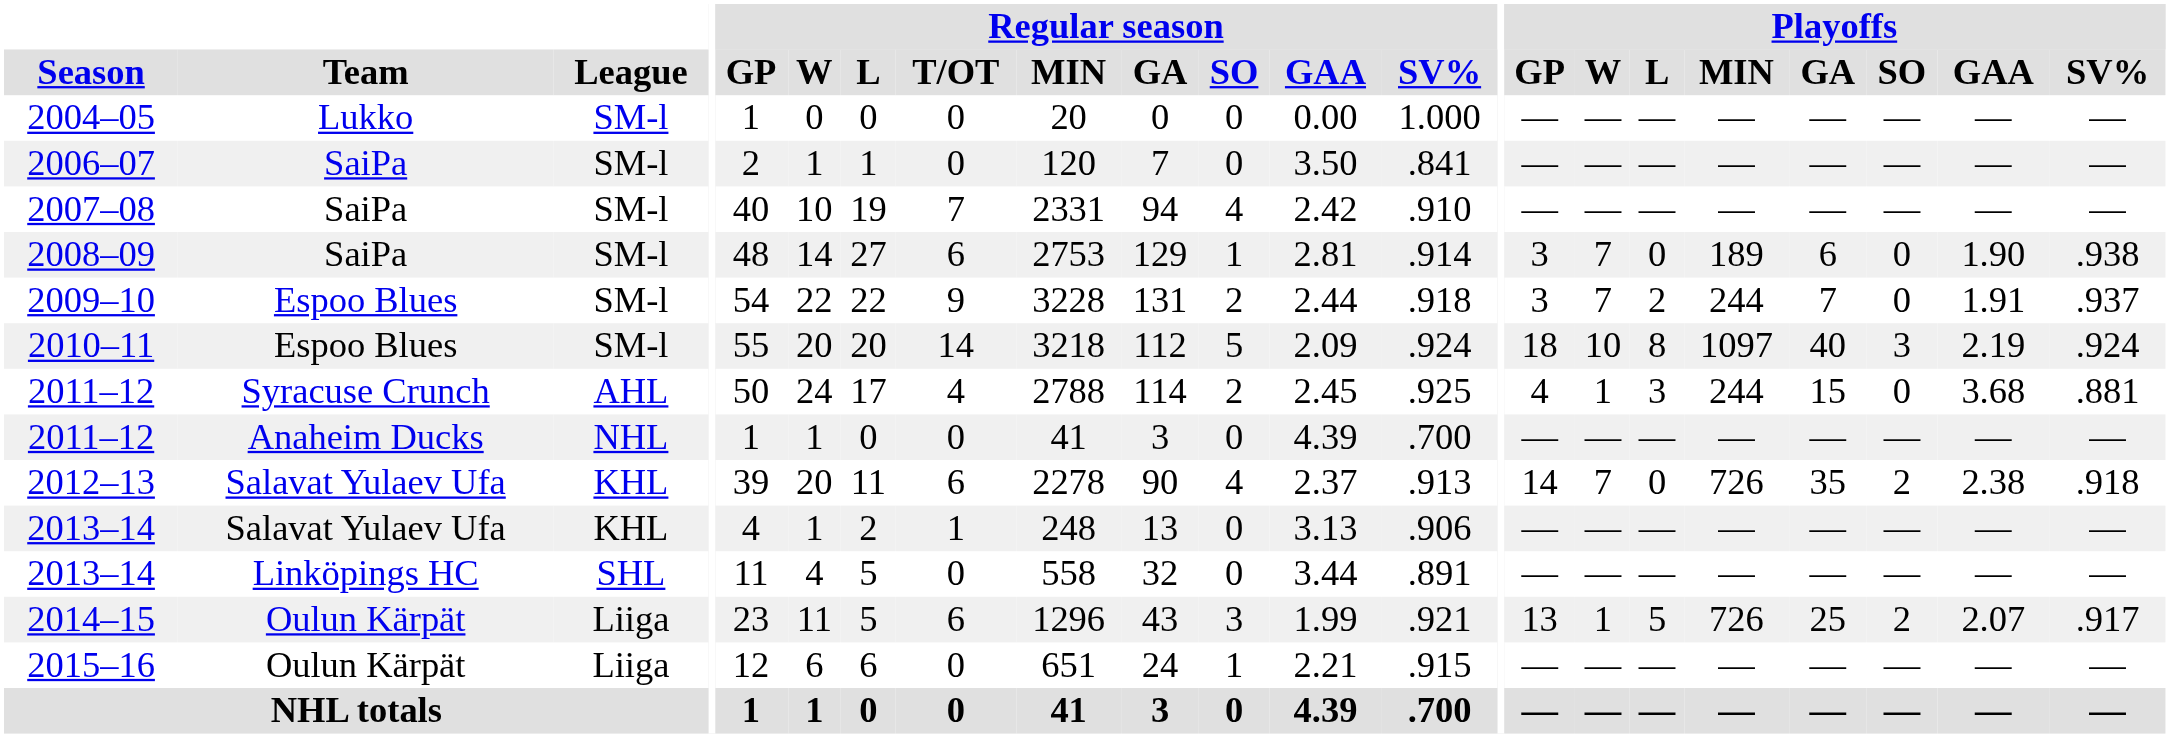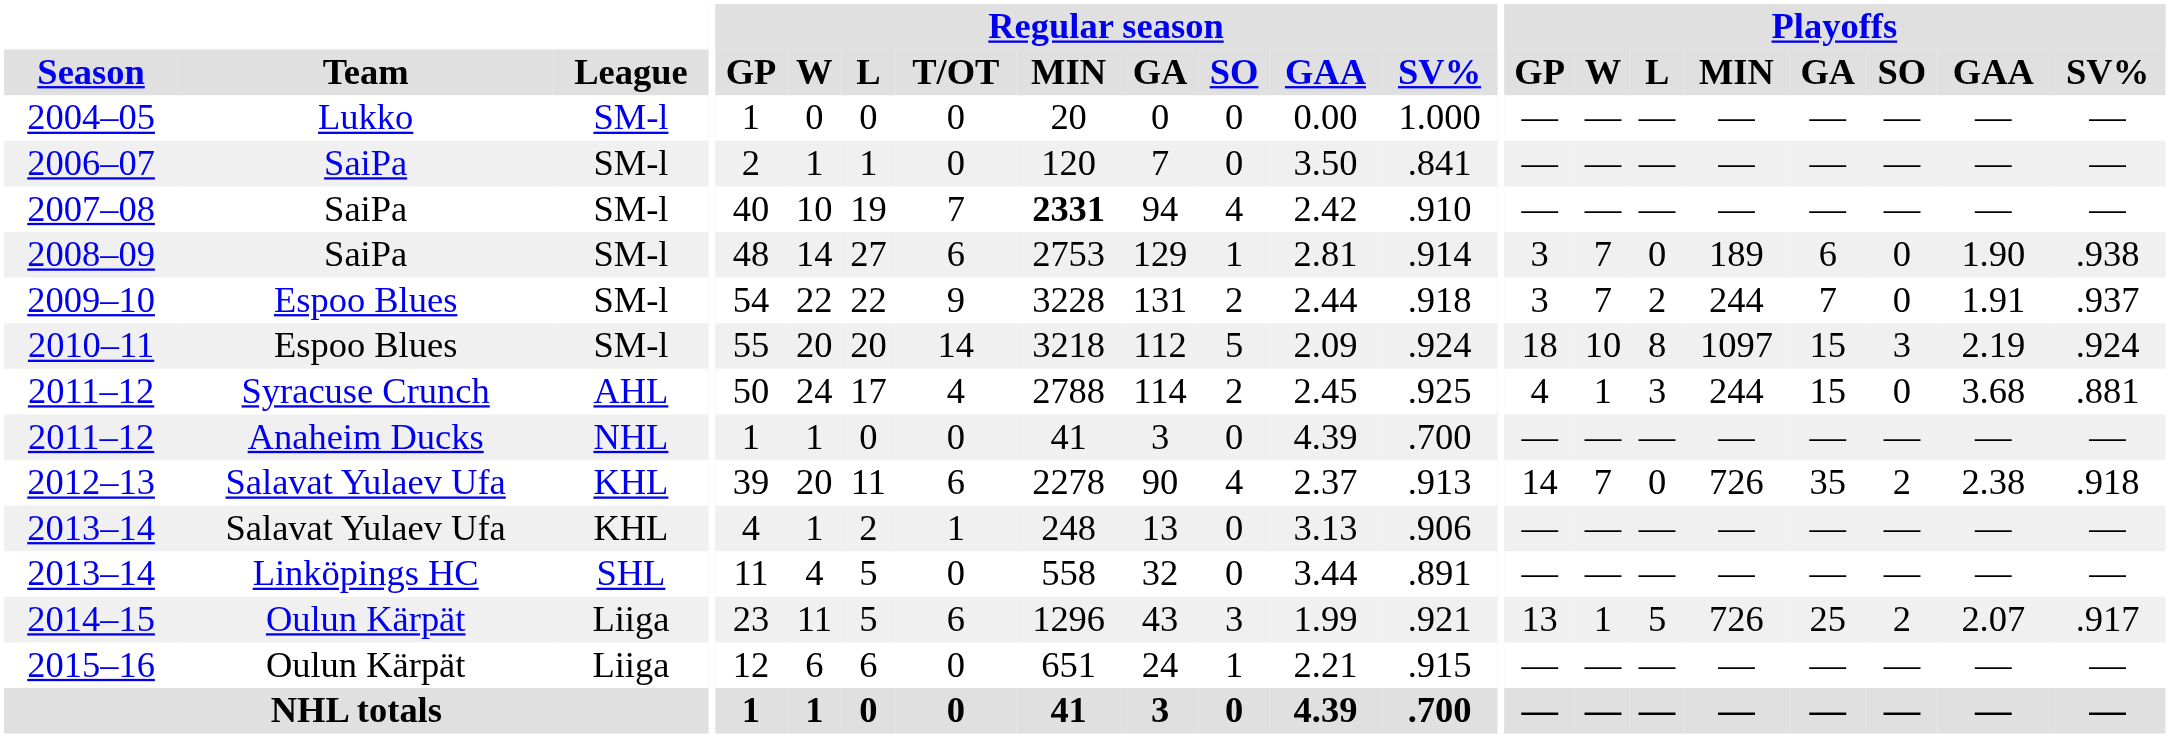 <table border="0" cellpadding="1" cellspacing="0" style="text-align:center; width:75%">
 <tr ALIGN="center" bgcolor="#e0e0e0">
 <th align="center" colspan="3" bgcolor="#ffffff"></th>
 <th align="center" rowspan="99" bgcolor="#ffffff"></th>
 <th align="center" colspan="9" bgcolor="#e0e0e0"><a href='#'>Regular season</a></th>
 <th align="center" rowspan="99" bgcolor="#ffffff"></th>
 <th align="center" colspan="8" bgcolor="#e0e0e0"><a href='#'>Playoffs</a></th>
 </tr>
 <tr ALIGN="center" bgcolor="#e0e0e0">
 <th><a href='#'>Season</a></th>
 <th>Team</th>
 <th>League</th>
 <th>GP</th>
 <th>W</th>
 <th>L</th>
 <th>T/OT</th>
 <th>MIN</th>
 <th>GA</th>
 <th><a href='#'>SO</a></th>
 <th><a href='#'>GAA</a></th>
 <th><a href='#'>SV%</a></th>
 <th>GP</th>
 <th>W</th>
 <th>L</th>
 <th>MIN</th>
 <th>GA</th>
 <th>SO</th>
 <th>GAA</th>
 <th>SV%</th>
 </tr>
 <tr ALIGN="center">
 <td><a href='#'>2004–05</a></td>
 <td><a href='#'>Lukko</a></td>
 <td><a href='#'>SM-l</a></td>
 <td>1</td>
 <td>0</td>
 <td>0</td>
 <td>0</td>
 <td>20</td>
 <td>0</td>
 <td>0</td>
 <td>0.00</td>
 <td>1.000</td>
 <td>—</td>
 <td>—</td>
 <td>—</td>
 <td>—</td>
 <td>—</td>
 <td>—</td>
 <td>—</td>
 <td>—</td>
 </tr>
 <tr ALIGN="center" bgcolor="#f0f0f0">
 <td><a href='#'>2006–07</a></td>
 <td><a href='#'>SaiPa</a></td>
 <td>SM-l</td>
 <td>2</td>
 <td>1</td>
 <td>1</td>
 <td>0</td>
 <td>120</td>
 <td>7</td>
 <td>0</td>
 <td>3.50</td>
 <td>.841</td>
 <td>—</td>
 <td>—</td>
 <td>—</td>
 <td>—</td>
 <td>—</td>
 <td>—</td>
 <td>—</td>
 <td>—</td>
 </tr>
 <tr ALIGN="center">
 <td><a href='#'>2007–08</a></td>
 <td>SaiPa</td>
 <td>SM-l</td>
 <td>40</td>
 <td>10</td>
 <td>19</td>
 <td>7</td>
-<td>2331</td>
+<td><strong>2331</strong></td>
 <td>94</td>
 <td>4</td>
 <td>2.42</td>
 <td>.910</td>
 <td>—</td>
 <td>—</td>
 <td>—</td>
 <td>—</td>
 <td>—</td>
 <td>—</td>
 <td>—</td>
 <td>—</td>
 </tr>
 <tr ALIGN="center" bgcolor="#f0f0f0">
 <td><a href='#'>2008–09</a></td>
 <td>SaiPa</td>
 <td>SM-l</td>
 <td>48</td>
 <td>14</td>
 <td>27</td>
 <td>6</td>
 <td>2753</td>
 <td>129</td>
 <td>1</td>
 <td>2.81</td>
 <td>.914</td>
 <td>3</td>
 <td>7</td>
 <td>0</td>
 <td>189</td>
 <td>6</td>
 <td>0</td>
 <td>1.90</td>
 <td>.938</td>
 </tr>
 <tr ALIGN="center">
 <td><a href='#'>2009–10</a></td>
 <td><a href='#'>Espoo Blues</a></td>
 <td>SM-l</td>
 <td>54</td>
 <td>22</td>
 <td>22</td>
 <td>9</td>
 <td>3228</td>
 <td>131</td>
 <td>2</td>
 <td>2.44</td>
 <td>.918</td>
 <td>3</td>
 <td>7</td>
 <td>2</td>
 <td>244</td>
 <td>7</td>
 <td>0</td>
 <td>1.91</td>
 <td>.937</td>
 </tr>
 <tr ALIGN="center" bgcolor="#f0f0f0">
 <td><a href='#'>2010–11</a></td>
 <td>Espoo Blues</td>
 <td>SM-l</td>
 <td>55</td>
 <td>20</td>
 <td>20</td>
 <td>14</td>
 <td>3218</td>
 <td>112</td>
 <td>5</td>
 <td>2.09</td>
 <td>.924</td>
 <td>18</td>
 <td>10</td>
 <td>8</td>
 <td>1097</td>
-<td>40</td>
+<td>15</td>
 <td>3</td>
 <td>2.19</td>
 <td>.924</td>
 </tr>
 <tr ALIGN="center">
 <td><a href='#'>2011–12</a></td>
 <td><a href='#'>Syracuse Crunch</a></td>
 <td><a href='#'>AHL</a></td>
 <td>50</td>
 <td>24</td>
 <td>17</td>
 <td>4</td>
 <td>2788</td>
 <td>114</td>
 <td>2</td>
 <td>2.45</td>
 <td>.925</td>
 <td>4</td>
 <td>1</td>
 <td>3</td>
 <td>244</td>
 <td>15</td>
 <td>0</td>
 <td>3.68</td>
 <td>.881</td>
 </tr>
 <tr ALIGN="center" bgcolor="#f0f0f0">
 <td><a href='#'>2011–12</a></td>
 <td><a href='#'>Anaheim Ducks</a></td>
 <td><a href='#'>NHL</a></td>
 <td>1</td>
 <td>1</td>
 <td>0</td>
 <td>0</td>
 <td>41</td>
 <td>3</td>
 <td>0</td>
 <td>4.39</td>
 <td>.700</td>
 <td>—</td>
 <td>—</td>
 <td>—</td>
 <td>—</td>
 <td>—</td>
 <td>—</td>
 <td>—</td>
 <td>—</td>
 </tr>
 <tr ALIGN="center">
 <td><a href='#'>2012–13</a></td>
 <td><a href='#'>Salavat Yulaev Ufa</a></td>
 <td><a href='#'>KHL</a></td>
 <td>39</td>
 <td>20</td>
 <td>11</td>
 <td>6</td>
 <td>2278</td>
 <td>90</td>
 <td>4</td>
 <td>2.37</td>
 <td>.913</td>
 <td>14</td>
 <td>7</td>
 <td>0</td>
 <td>726</td>
 <td>35</td>
 <td>2</td>
 <td>2.38</td>
 <td>.918</td>
 </tr>
 <tr ALIGN="center" bgcolor="#f0f0f0">
 <td><a href='#'>2013–14</a></td>
 <td>Salavat Yulaev Ufa</td>
 <td>KHL</td>
 <td>4</td>
 <td>1</td>
 <td>2</td>
 <td>1</td>
 <td>248</td>
 <td>13</td>
 <td>0</td>
 <td>3.13</td>
 <td>.906</td>
 <td>—</td>
 <td>—</td>
 <td>—</td>
 <td>—</td>
 <td>—</td>
 <td>—</td>
 <td>—</td>
 <td>—</td>
 </tr>
 <tr ALIGN="center">
 <td><a href='#'>2013–14</a></td>
 <td><a href='#'>Linköpings HC</a></td>
 <td><a href='#'>SHL</a></td>
 <td>11</td>
 <td>4</td>
 <td>5</td>
 <td>0</td>
 <td>558</td>
 <td>32</td>
 <td>0</td>
 <td>3.44</td>
 <td>.891</td>
 <td>—</td>
 <td>—</td>
 <td>—</td>
 <td>—</td>
 <td>—</td>
 <td>—</td>
 <td>—</td>
 <td>—</td>
 </tr>
 <tr ALIGN="center" bgcolor="#f0f0f0">
 <td><a href='#'>2014–15</a></td>
 <td><a href='#'>Oulun Kärpät</a></td>
 <td>Liiga</td>
 <td>23</td>
 <td>11</td>
 <td>5</td>
 <td>6</td>
 <td>1296</td>
 <td>43</td>
 <td>3</td>
 <td>1.99</td>
 <td>.921</td>
 <td>13</td>
 <td>1</td>
 <td>5</td>
 <td>726</td>
 <td>25</td>
 <td>2</td>
 <td>2.07</td>
 <td>.917</td>
 </tr>
 <tr ALIGN="center">
 <td><a href='#'>2015–16</a></td>
 <td>Oulun Kärpät</td>
 <td>Liiga</td>
 <td>12</td>
 <td>6</td>
 <td>6</td>
 <td>0</td>
 <td>651</td>
 <td>24</td>
 <td>1</td>
 <td>2.21</td>
 <td>.915</td>
 <td>—</td>
 <td>—</td>
 <td>—</td>
 <td>—</td>
 <td>—</td>
 <td>—</td>
 <td>—</td>
 <td>—</td>
 </tr>
 <tr ALIGN="center" bgcolor="#e0e0e0">
 <th colspan="3" align="center">NHL totals</th>
 <th>1</th>
 <th>1</th>
 <th>0</th>
 <th>0</th>
 <th>41</th>
 <th>3</th>
 <th>0</th>
 <th>4.39</th>
 <th>.700</th>
 <th>—</th>
 <th>—</th>
 <th>—</th>
 <th>—</th>
 <th>—</th>
 <th>—</th>
 <th>—</th>
 <th>—</th>
 </tr>
 </table>
